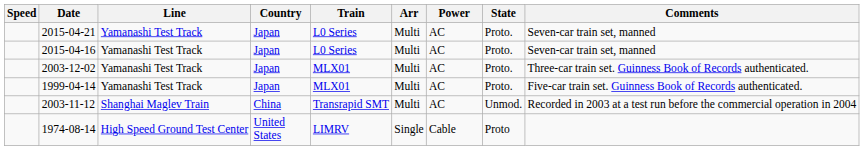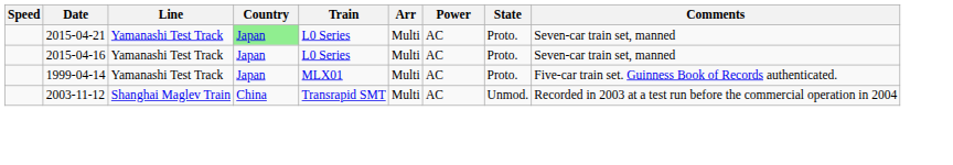 <table class="wikitable sortable">
 <tr>
 <th scope="col">Speed</th>
 <th scope="col">Date</th>
 <th scope="col">Line</th>
 <th scope="col" style="width:75px;">Country</th>
 <th scope="col">Train</th>
 <th scope="col">Arr                  </th>
 <th scope="col" style="width:70px;">Power   </th>
 <th scope="col">State                    </th>
 <th scope="col">Comments</th>
 </tr>
 <tr>
 <td></td>
 <td>2015-04-21</td>
 <td><a href='#'>Yamanashi Test Track</a></td>
-<td><a href='#'>Japan</a></td>
+<td style="background: lightgreen;"><a href='#'>Japan</a></td>
 <td><a href='#'>L0 Series</a></td>
 <td>Multi</td>
 <td>AC</td>
 <td>Proto.</td>
 <td>Seven-car train set, manned</td>
 </tr>
 <tr>
 <td></td>
 <td>2015-04-16</td>
 <td>Yamanashi Test Track</td>
 <td><a href='#'>Japan</a></td>
 <td><a href='#'>L0 Series</a></td>
 <td>Multi</td>
 <td>AC</td>
 <td>Proto.</td>
 <td>Seven-car train set, manned</td>
-</tr>
-<tr>
-<td></td>
-<td>2003-12-02</td>
-<td>Yamanashi Test Track</td>
-<td><a href='#'>Japan</a></td>
-<td><a href='#'>MLX01</a></td>
-<td>Multi</td>
-<td>AC</td>
-<td>Proto.</td>
-<td>Three-car train set. <a href='#'>Guinness Book of Records</a> authenticated.</td>
 </tr>
 <tr>
 <td></td>
 <td>1999-04-14</td>
 <td>Yamanashi Test Track</td>
 <td><a href='#'>Japan</a></td>
 <td><a href='#'>MLX01</a></td>
 <td>Multi</td>
 <td>AC</td>
 <td>Proto.</td>
 <td>Five-car train set. <a href='#'>Guinness Book of Records</a> authenticated.</td>
 </tr>
 <tr>
 <td></td>
 <td>2003-11-12</td>
 <td><a href='#'>Shanghai Maglev Train</a></td>
 <td><a href='#'>China</a></td>
 <td><a href='#'>Transrapid SMT</a></td>
 <td>Multi</td>
 <td>AC</td>
 <td>Unmod.</td>
 <td>Recorded in 2003 at a test run before the commercial operation in 2004</td>
 </tr>
-<tr>
-<td></td>
-<td>1974-08-14</td>
-<td><a href='#'>High Speed Ground Test Center</a></td>
-<td><a href='#'>United States</a></td>
-<td><a href='#'>LIMRV</a></td>
-<td>Single</td>
-<td>Cable</td>
-<td>Proto</td>
-<td></td>
-</tr>
 </table>
